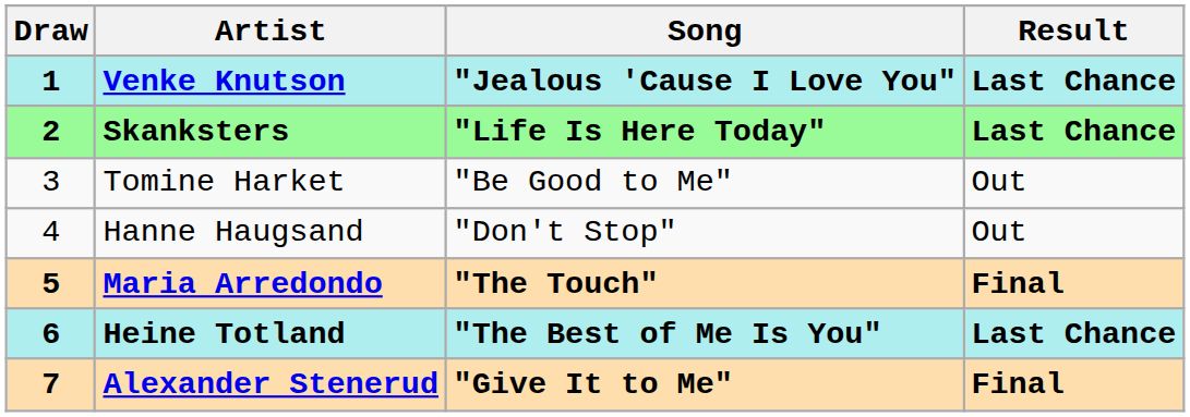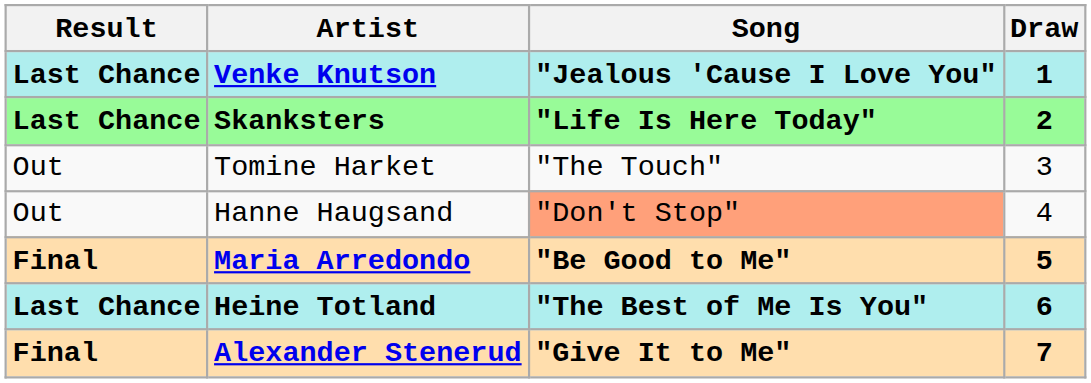 <table class="sortable wikitable" style="margin: 1em auto 1em auto; text-align:center;">
 <tr>
-<th>Draw</th>
+<th>Result</th>
 <th>Artist</th>
 <th>Song</th>
-<th>Result</th>
+<th>Draw</th>
 </tr>
 <tr style="font-weight:bold; background:paleturquoise;">
-<td>1</td>
+<td align="left">Last Chance</td>
 <td align="left"><a href='#'>Venke Knutson</a></td>
 <td align="left">"Jealous 'Cause I Love You"</td>
-<td align="left">Last Chance</td>
+<td>1</td>
 </tr>
 <tr style="font-weight:bold; background:palegreen;">
-<td>2</td>
+<td align="left">Last Chance</td>
 <td align="left">Skanksters</td>
 <td align="left">"Life Is Here Today"</td>
-<td align="left">Last Chance</td>
+<td>2</td>
 </tr>
 <tr>
+<td align="left">Out</td>
+<td align="left">Tomine Harket</td>
+<td align="left">"The Touch"</td>
 <td>3</td>
-<td align="left">Tomine Harket</td>
-<td align="left">"Be Good to Me"</td>
-<td align="left">Out</td>
 </tr>
 <tr>
+<td align="left">Out</td>
+<td align="left">Hanne Haugsand</td>
+<td align="left" style="background: lightsalmon;">"Don't Stop"</td>
 <td>4</td>
-<td align="left">Hanne Haugsand</td>
-<td align="left">"Don't Stop"</td>
-<td align="left">Out</td>
 </tr>
 <tr style="font-weight:bold; background:navajowhite;">
+<td align="left">Final</td>
+<td align="left"><a href='#'>Maria Arredondo</a></td>
+<td align="left">"Be Good to Me"</td>
 <td>5</td>
-<td align="left"><a href='#'>Maria Arredondo</a></td>
-<td align="left">"The Touch"</td>
-<td align="left">Final</td>
 </tr>
 <tr style="font-weight:bold; background:paleturquoise;">
-<td>6</td>
+<td align="left">Last Chance</td>
 <td align="left">Heine Totland</td>
 <td align="left">"The Best of Me Is You"</td>
-<td align="left">Last Chance</td>
+<td>6</td>
 </tr>
 <tr style="font-weight:bold; background:navajowhite;">
-<td>7</td>
+<td align="left">Final</td>
 <td align="left"><a href='#'>Alexander Stenerud</a></td>
 <td align="left">"Give It to Me"</td>
-<td align="left">Final</td>
+<td>7</td>
 </tr>
 </table>
